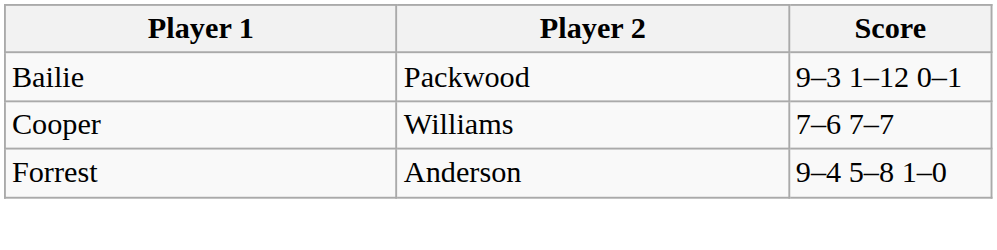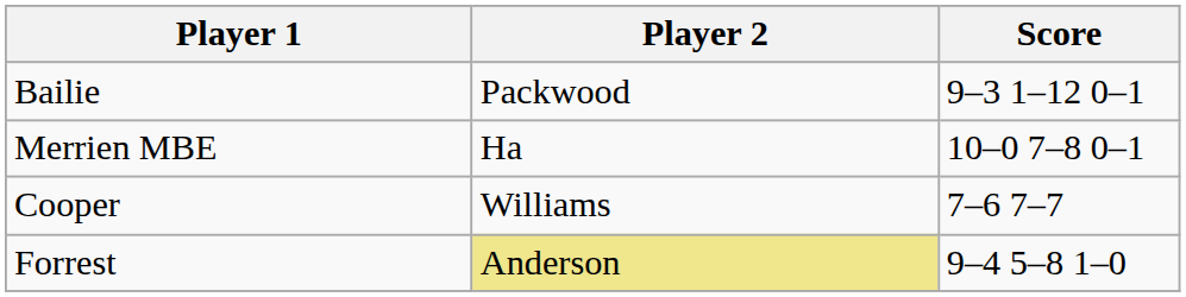 <table class="wikitable" style="font-size: 100%">
 <tr>
 <th width=200>Player 1</th>
 <th width=200>Player 2</th>
 <th width=100>Score</th>
 </tr>
 <tr>
 <td>Bailie</td>
 <td>Packwood</td>
 <td>9–3 1–12 0–1</td>
 </tr>
 <tr>
+<td>Merrien MBE</td>
+<td>Ha</td>
+<td>10–0 7–8 0–1</td>
+</tr>
+<tr>
 <td>Cooper</td>
 <td>Williams</td>
 <td>7–6 7–7</td>
 </tr>
 <tr>
 <td>Forrest</td>
-<td>Anderson</td>
+<td style="background: khaki;">Anderson</td>
 <td>9–4 5–8 1–0</td>
 </tr>
 </table>
